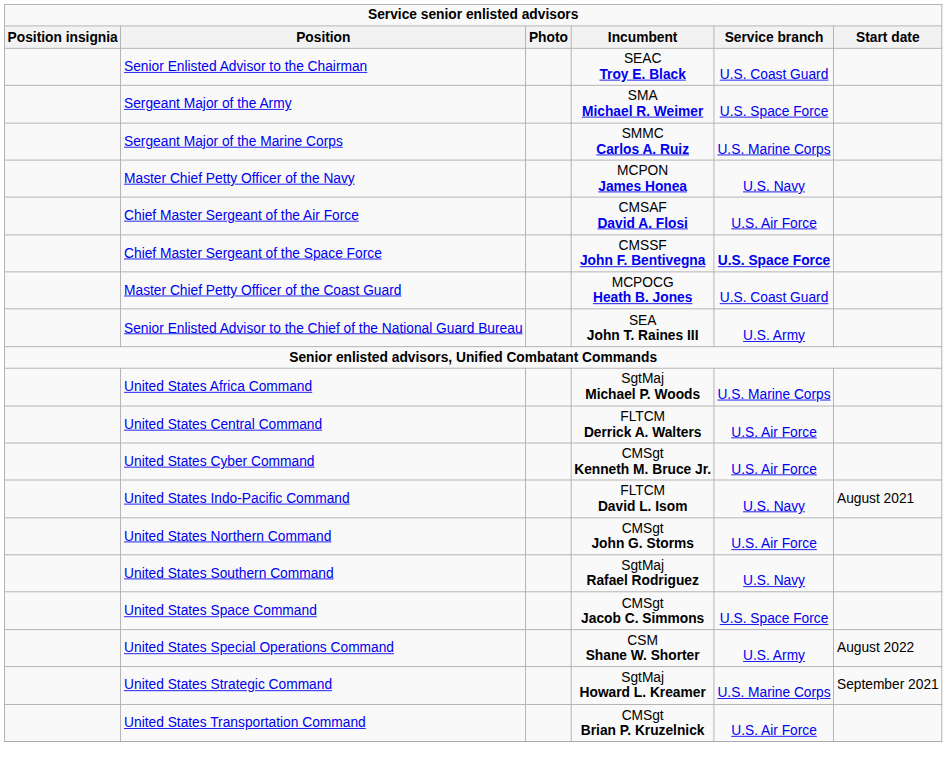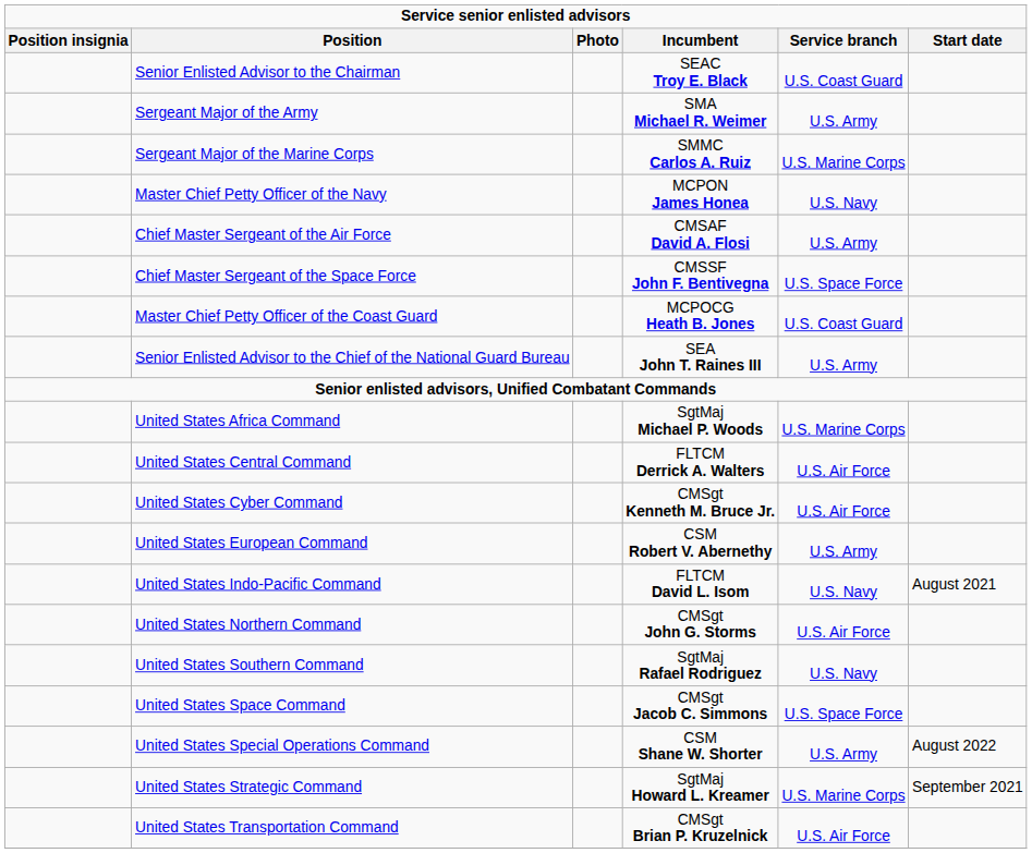 <table class=wikitable>
 <tr>
 <td colspan="6" align ="center"><strong>Service senior enlisted advisors</strong></td>
 </tr>
 <tr>
 <th align="center">Position insignia</th>
 <th align="center">Position</th>
 <th align="center">Photo</th>
 <th align="center">Incumbent</th>
 <th align="center">Service branch</th>
 <th align="center">Start date</th>
 </tr>
 <tr>
 <td align="center"></td>
 <td><a href='#'>Senior Enlisted Advisor to the Chairman</a></td>
 <td></td>
 <td align="center">SEAC <br><strong><a href='#'>Troy E. Black</a></strong></td>
 <td align="center"><br><a href='#'>U.S. Coast Guard</a></td>
 <td></td>
 </tr>
 <tr>
 <td align="center"></td>
 <td><a href='#'>Sergeant Major of the Army</a></td>
 <td></td>
 <td align="center">SMA<br><strong><a href='#'>Michael R. Weimer</a></strong></td>
-<td align="center"><br><a href='#'>U.S. Space Force</a></td>
+<td align="center"><br><a href='#'>U.S. Army</a></td>
 <td></td>
 </tr>
 <tr>
 <td></td>
 <td><a href='#'>Sergeant Major of the Marine Corps</a></td>
 <td></td>
 <td align="center">SMMC<br><strong><a href='#'>Carlos A. Ruiz</a></strong></td>
 <td align="center"><br><a href='#'>U.S. Marine Corps</a></td>
 <td></td>
 </tr>
 <tr>
 <td align="center"></td>
 <td><a href='#'>Master Chief Petty Officer of the Navy</a></td>
 <td></td>
 <td align="center">MCPON<br><strong><a href='#'>James Honea</a></strong></td>
 <td align="center"><br><a href='#'>U.S. Navy</a></td>
 <td></td>
 </tr>
 <tr>
 <td align="center"></td>
 <td><a href='#'>Chief Master Sergeant of the Air Force</a></td>
 <td></td>
 <td align="center">CMSAF<br><strong><a href='#'>David A. Flosi</a></strong></td>
-<td align="center"><br><a href='#'>U.S. Air Force</a></td>
+<td align="center"><br><a href='#'>U.S. Army</a></td>
 <td></td>
 </tr>
 <tr>
 <td align="center"></td>
 <td><a href='#'>Chief Master Sergeant of the Space Force</a></td>
 <td></td>
 <td align="center">CMSSF<br><strong><a href='#'>John F. Bentivegna</a></strong></td>
-<td align="center"><strong><br><a href='#'>U.S. Space Force</a></strong></td>
+<td align="center"><br><a href='#'>U.S. Space Force</a></td>
 <td></td>
 </tr>
 <tr>
 <td align="center"></td>
 <td><a href='#'>Master Chief Petty Officer of the Coast Guard</a></td>
 <td></td>
 <td align="center">MCPOCG<br><strong><a href='#'>Heath B. Jones</a></strong></td>
 <td align="center"><br><a href='#'>U.S. Coast Guard</a></td>
 <td></td>
 </tr>
 <tr>
 <td align="center"></td>
 <td><a href='#'>Senior Enlisted Advisor to the Chief of the National Guard Bureau</a></td>
 <td></td>
 <td align="center">SEA<br><strong>John T. Raines III</strong></td>
 <td align="center"><br><a href='#'>U.S. Army</a></td>
 <td></td>
 </tr>
 <tr>
 <td colspan="6" align ="center"><strong>Senior enlisted advisors, Unified Combatant Commands</strong></td>
 </tr>
 <tr>
 <td align="center"></td>
 <td><a href='#'>United States Africa Command</a></td>
 <td></td>
 <td align="center">SgtMaj<br><strong>Michael P. Woods</strong></td>
 <td align="center"><br><a href='#'>U.S. Marine Corps</a></td>
 <td></td>
 </tr>
 <tr>
 <td align="center"></td>
 <td><a href='#'>United States Central Command</a></td>
 <td></td>
 <td align="center">FLTCM<br><strong>Derrick A. Walters</strong></td>
 <td align="center"><br><a href='#'>U.S. Air Force</a></td>
 <td></td>
 </tr>
 <tr>
 <td align="center"></td>
 <td><a href='#'>United States Cyber Command</a></td>
 <td></td>
 <td align="center">CMSgt<br><strong>Kenneth M. Bruce Jr.</strong></td>
 <td align="center"><br><a href='#'>U.S. Air Force</a></td>
+<td></td>
+</tr>
+<tr>
+<td align="center"></td>
+<td><a href='#'>United States European Command</a></td>
+<td></td>
+<td align="center">CSM<br><strong>Robert V. Abernethy</strong></td>
+<td align="center"><br><a href='#'>U.S. Army</a></td>
 <td></td>
 </tr>
 <tr>
 <td align="center"></td>
 <td><a href='#'>United States Indo-Pacific Command</a></td>
 <td></td>
 <td align="center">FLTCM<br><strong>David L. Isom</strong></td>
 <td align="center"><br><a href='#'>U.S. Navy</a></td>
 <td>August 2021</td>
 </tr>
 <tr>
 <td align="center"></td>
 <td><a href='#'>United States Northern Command</a></td>
 <td></td>
 <td align="center">CMSgt<br><strong>John G. Storms</strong></td>
 <td align="center"><br><a href='#'>U.S. Air Force</a></td>
 <td></td>
 </tr>
 <tr>
 <td align="center"></td>
 <td><a href='#'>United States Southern Command</a></td>
 <td></td>
 <td align="center">SgtMaj<br><strong>Rafael Rodriguez</strong></td>
 <td align="center"><br><a href='#'>U.S. Navy</a></td>
 <td></td>
 </tr>
 <tr>
 <td align="center"></td>
 <td><a href='#'>United States Space Command</a></td>
 <td></td>
 <td align="center">CMSgt<br><strong>Jacob C. Simmons</strong></td>
 <td align="center"><br><a href='#'>U.S. Space Force</a></td>
 <td></td>
 </tr>
 <tr>
 <td align="center"></td>
 <td><a href='#'>United States Special Operations Command</a></td>
 <td></td>
 <td align="center">CSM<br><strong>Shane W. Shorter</strong></td>
 <td align="center"><br><a href='#'>U.S. Army</a></td>
 <td>August 2022</td>
 </tr>
 <tr>
 <td align="center"></td>
 <td><a href='#'>United States Strategic Command</a></td>
 <td></td>
 <td align="center">SgtMaj<br><strong>Howard L. Kreamer</strong></td>
 <td align="center"><br><a href='#'>U.S. Marine Corps</a></td>
 <td>September 2021</td>
 </tr>
 <tr>
 <td align="center"></td>
 <td><a href='#'>United States Transportation Command</a></td>
 <td></td>
 <td align="center">CMSgt<br><strong>Brian P. Kruzelnick</strong></td>
 <td align="center"><br><a href='#'>U.S. Air Force</a></td>
 <td></td>
 </tr>
 <tr>
 </tr>
 </table>
